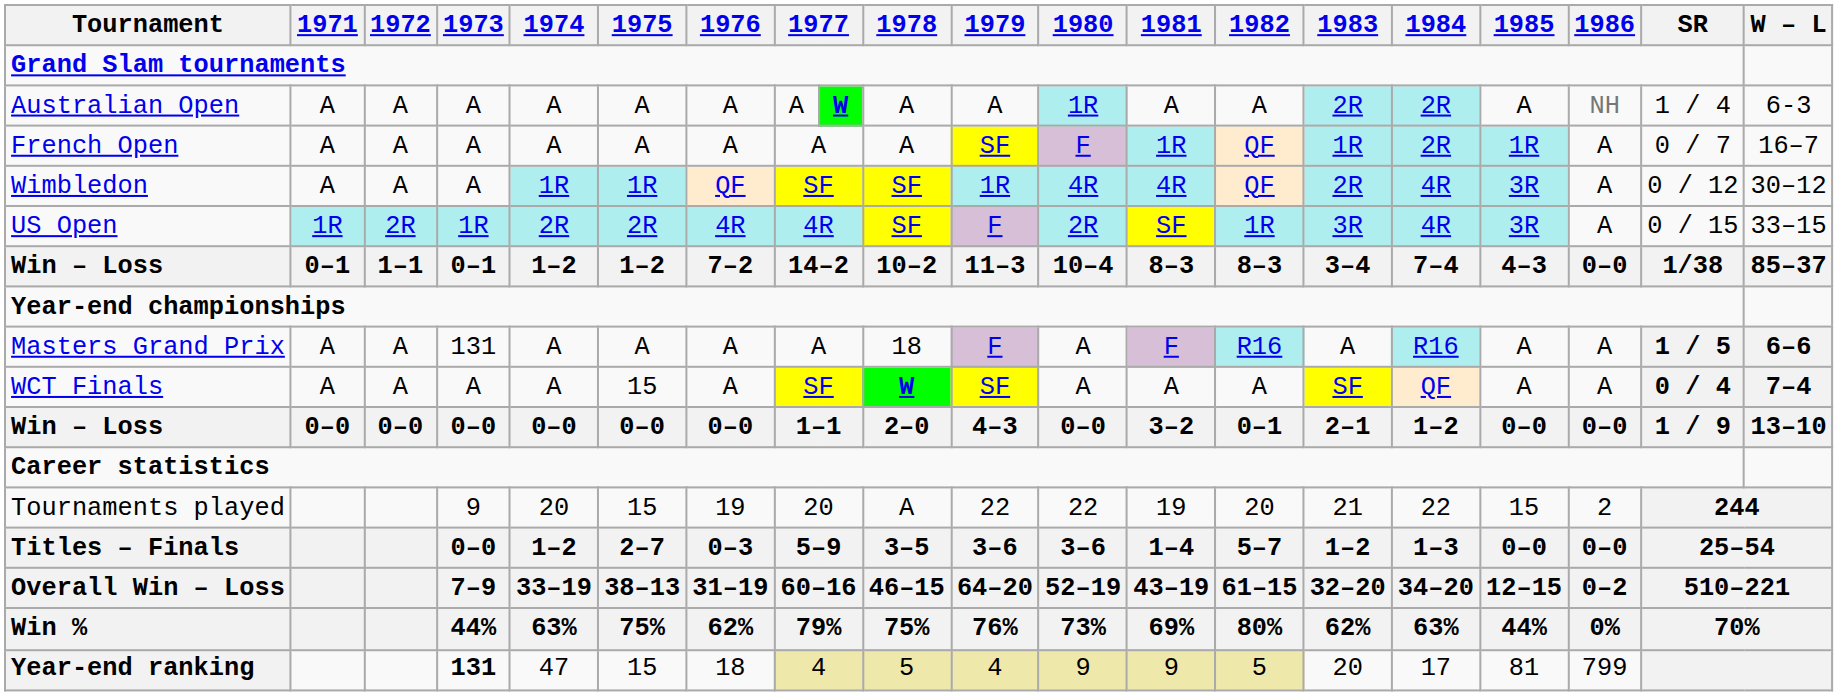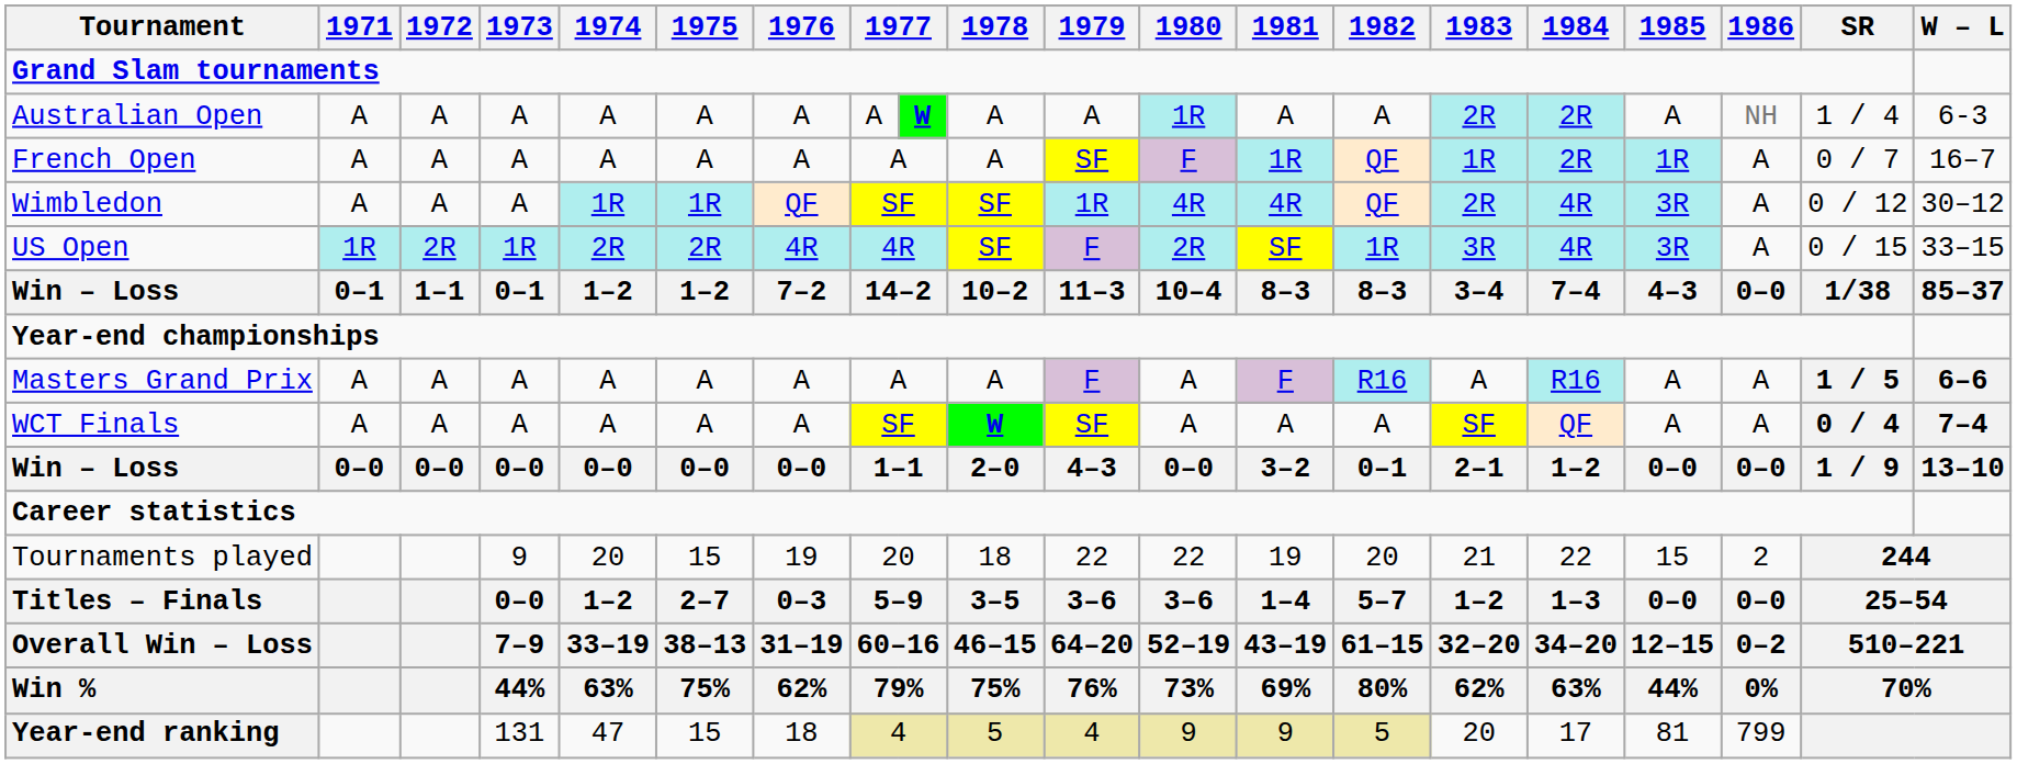 <table class=wikitable style=text-align:center;font-size:97%>
 <tr>
 <th>Tournament</th>
 <th><a href='#'>1971</a></th>
 <th><a href='#'>1972</a></th>
 <th><a href='#'>1973</a></th>
 <th><a href='#'>1974</a></th>
 <th><a href='#'>1975</a></th>
 <th><a href='#'>1976</a></th>
 <th colspan=2><a href='#'>1977</a></th>
 <th><a href='#'>1978</a></th>
 <th><a href='#'>1979</a></th>
 <th><a href='#'>1980</a></th>
 <th><a href='#'>1981</a></th>
 <th><a href='#'>1982</a></th>
 <th><a href='#'>1983</a></th>
 <th><a href='#'>1984</a></th>
 <th><a href='#'>1985</a></th>
 <th><a href='#'>1986</a></th>
 <th>SR</th>
 <th>W – L</th>
 </tr>
 <tr>
 <td colspan=19 align=left><a href='#'><strong>Grand Slam tournaments</strong></a></td>
 </tr>
 <tr>
 <td align=left><a href='#'>Australian Open</a></td>
 <td>A</td>
 <td>A</td>
 <td>A</td>
 <td>A</td>
 <td>A</td>
 <td>A</td>
 <td>A</td>
 <td bgcolor=lime><strong><a href='#'>W</a></strong></td>
 <td>A</td>
 <td>A</td>
 <td style="background:#afeeee;"><a href='#'>1R</a></td>
 <td>A</td>
 <td>A</td>
 <td style="background:#afeeee;"><a href='#'>2R</a></td>
 <td style="background:#afeeee;"><a href='#'>2R</a></td>
 <td>A</td>
 <td style=color:#767676>NH</td>
 <td>1 / 4</td>
 <td>6-3</td>
 </tr>
 <tr>
 <td align=left><a href='#'>French Open</a></td>
 <td>A</td>
 <td>A</td>
 <td>A</td>
 <td>A</td>
 <td>A</td>
 <td>A</td>
 <td colspan=2>A</td>
 <td>A</td>
 <td bgcolor=yellow><a href='#'>SF</a></td>
 <td bgcolor=thistle><a href='#'>F</a></td>
 <td style="background:#afeeee;"><a href='#'>1R</a></td>
 <td style="background:#ffebcd;"><a href='#'>QF</a></td>
 <td style="background:#afeeee;"><a href='#'>1R</a></td>
 <td style="background:#afeeee;"><a href='#'>2R</a></td>
 <td style="background:#afeeee;"><a href='#'>1R</a></td>
 <td>A</td>
 <td>0 / 7</td>
 <td>16–7</td>
 </tr>
 <tr>
 <td align=left><a href='#'>Wimbledon</a></td>
 <td>A</td>
 <td>A</td>
 <td>A</td>
 <td style="background:#afeeee;"><a href='#'>1R</a></td>
 <td style="background:#afeeee;"><a href='#'>1R</a></td>
 <td style="background:#ffebcd;"><a href='#'>QF</a></td>
 <td colspan=2 bgcolor=yellow><a href='#'>SF</a></td>
 <td bgcolor=yellow><a href='#'>SF</a></td>
 <td style="background:#afeeee;"><a href='#'>1R</a></td>
 <td style="background:#afeeee;"><a href='#'>4R</a></td>
 <td style="background:#afeeee;"><a href='#'>4R</a></td>
 <td style="background:#ffebcd;"><a href='#'>QF</a></td>
 <td style="background:#afeeee;"><a href='#'>2R</a></td>
 <td style="background:#afeeee;"><a href='#'>4R</a></td>
 <td style="background:#afeeee;"><a href='#'>3R</a></td>
 <td>A</td>
 <td>0 / 12</td>
 <td>30–12</td>
 </tr>
 <tr>
 <td align=left><a href='#'>US Open</a></td>
 <td style="background:#afeeee;"><a href='#'>1R</a></td>
 <td style="background:#afeeee;"><a href='#'>2R</a></td>
 <td style="background:#afeeee;"><a href='#'>1R</a></td>
 <td style="background:#afeeee;"><a href='#'>2R</a></td>
 <td style="background:#afeeee;"><a href='#'>2R</a></td>
 <td style="background:#afeeee;"><a href='#'>4R</a></td>
 <td colspan=2 style="background:#afeeee;"><a href='#'>4R</a></td>
 <td bgcolor=yellow><a href='#'>SF</a></td>
 <td bgcolor=thistle><a href='#'>F</a></td>
 <td style="background:#afeeee;"><a href='#'>2R</a></td>
 <td bgcolor=yellow><a href='#'>SF</a></td>
 <td style="background:#afeeee;"><a href='#'>1R</a></td>
 <td style="background:#afeeee;"><a href='#'>3R</a></td>
 <td style="background:#afeeee;"><a href='#'>4R</a></td>
 <td style="background:#afeeee;"><a href='#'>3R</a></td>
 <td>A</td>
 <td>0 / 15</td>
 <td>33–15</td>
 </tr>
 <tr>
 <th style=text-align:left>Win – Loss</th>
 <th>0–1</th>
 <th>1–1</th>
 <th>0–1</th>
 <th>1–2</th>
 <th>1–2</th>
 <th>7–2</th>
 <th colspan=2>14–2</th>
 <th>10–2</th>
 <th>11–3</th>
 <th>10–4</th>
 <th>8–3</th>
 <th>8–3</th>
 <th>3–4</th>
 <th>7–4</th>
 <th>4–3</th>
 <th>0–0</th>
 <th>1/38</th>
 <th>85–37</th>
 </tr>
 <tr>
 <td colspan=19 align=left><strong>Year-end championships</strong></td>
 </tr>
 <tr>
 <td align=left><a href='#'>Masters Grand Prix</a></td>
 <td>A</td>
 <td>A</td>
-<td>131</td>
+<td>A</td>
 <td>A</td>
 <td>A</td>
 <td>A</td>
 <td colspan=2>A</td>
-<td>18</td>
+<td>A</td>
 <td bgcolor=thistle><a href='#'>F</a></td>
 <td>A</td>
 <td bgcolor=thistle><a href='#'>F</a></td>
 <td style="background:#afeeee;"><a href='#'>R16</a></td>
 <td>A</td>
 <td style="background:#afeeee;"><a href='#'>R16</a></td>
 <td>A</td>
 <td>A</td>
 <th>1 / 5</th>
 <th>6–6</th>
 </tr>
 <tr>
 <td align=left><a href='#'>WCT Finals</a></td>
 <td>A</td>
 <td>A</td>
 <td>A</td>
 <td>A</td>
-<td>15</td>
+<td>A</td>
 <td>A</td>
 <td colspan=2 bgcolor=yellow><a href='#'>SF</a></td>
 <td bgcolor=lime><strong><a href='#'>W</a></strong></td>
 <td bgcolor=yellow><a href='#'>SF</a></td>
 <td>A</td>
 <td>A</td>
 <td>A</td>
 <td bgcolor=yellow><a href='#'>SF</a></td>
 <td style="background:#ffebcd;"><a href='#'>QF</a></td>
 <td>A</td>
 <td>A</td>
 <th>0 / 4</th>
 <th>7–4</th>
 </tr>
 <tr>
 <th style=text-align:left>Win – Loss</th>
 <th>0–0</th>
 <th>0–0</th>
 <th>0–0</th>
 <th>0–0</th>
 <th>0–0</th>
 <th>0–0</th>
 <th colspan=2>1–1</th>
 <th>2–0</th>
 <th>4–3</th>
 <th>0–0</th>
 <th>3–2</th>
 <th>0–1</th>
 <th>2–1</th>
 <th>1–2</th>
 <th>0–0</th>
 <th>0–0</th>
 <th>1 / 9</th>
 <th>13–10</th>
 </tr>
 <tr>
 <td colspan=19 align=left><strong>Career statistics</strong></td>
 </tr>
 <tr>
 <td align=left>Tournaments played</td>
 <td></td>
 <td></td>
 <td>9</td>
 <td>20</td>
 <td>15</td>
 <td>19</td>
 <td colspan=2>20</td>
-<td>A</td>
+<td>18</td>
 <td>22</td>
 <td>22</td>
 <td>19</td>
 <td>20</td>
 <td>21</td>
 <td>22</td>
 <td>15</td>
 <td>2</td>
 <th colspan=2>244</th>
 </tr>
 <tr>
 <th style=text-align:left>Titles – Finals</th>
 <th></th>
 <th></th>
 <th>0–0</th>
 <th>1–2</th>
 <th>2–7</th>
 <th>0–3</th>
 <th colspan=2>5–9</th>
 <th>3–5</th>
 <th>3–6</th>
 <th>3–6</th>
 <th>1–4</th>
 <th>5–7</th>
 <th>1–2</th>
 <th>1–3</th>
 <th>0–0</th>
 <th>0–0</th>
 <th colspan=2>25–54</th>
 </tr>
 <tr>
 <th style=text-align:left>Overall Win – Loss</th>
 <th></th>
 <th></th>
 <th>7–9</th>
 <th>33–19</th>
 <th>38–13</th>
 <th>31–19</th>
 <th colspan=2>60–16</th>
 <th>46–15</th>
 <th>64–20</th>
 <th>52–19</th>
 <th>43–19</th>
 <th>61–15</th>
 <th>32–20</th>
 <th>34–20</th>
 <th>12–15</th>
 <th>0–2</th>
 <th colspan=2>510–221</th>
 </tr>
 <tr>
 <th style=text-align:left>Win %</th>
 <th></th>
 <th></th>
 <th>44%</th>
 <th>63%</th>
 <th>75%</th>
 <th>62%</th>
 <th colspan=2>79%</th>
 <th>75%</th>
 <th>76%</th>
 <th>73%</th>
 <th>69%</th>
 <th>80%</th>
 <th>62%</th>
 <th>63%</th>
 <th>44%</th>
 <th>0%</th>
 <th colspan=2>70%</th>
 </tr>
 <tr>
 <th style=text-align:left>Year-end ranking</th>
 <td></td>
 <td></td>
-<td><strong>131</strong></td>
+<td>131</td>
 <td>47</td>
 <td>15</td>
 <td>18</td>
 <td colspan=2 bgcolor=eee8aa>4</td>
 <td bgcolor=eee8aa>5</td>
 <td bgcolor=eee8aa>4</td>
 <td bgcolor=eee8aa>9</td>
 <td bgcolor=eee8aa>9</td>
 <td bgcolor=eee8aa>5</td>
 <td>20</td>
 <td>17</td>
 <td>81</td>
 <td>799</td>
 <th colspan=2></th>
 </tr>
 </table>
